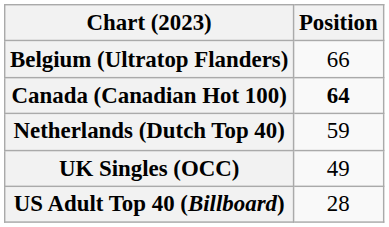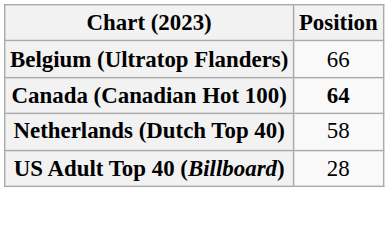 <table class="wikitable sortable plainrowheaders" style="text-align:center">
 <tr>
 <th scope="col">Chart (2023)</th>
 <th scope="col">Position</th>
 </tr>
 <tr>
 <th scope="row">Belgium (Ultratop Flanders)</th>
 <td>66</td>
 </tr>
 <tr>
 <th scope="row">Canada (Canadian Hot 100)</th>
 <td><strong>64</strong></td>
 </tr>
 <tr>
 <th scope="row">Netherlands (Dutch Top 40)</th>
-<td>59</td>
-</tr>
-<tr>
-<th scope="row">UK Singles (OCC)</th>
-<td>49</td>
+<td>58</td>
 </tr>
 <tr>
 <th scope="row">US Adult Top 40 (<em>Billboard</em>)</th>
 <td>28</td>
 </tr>
 </table>
